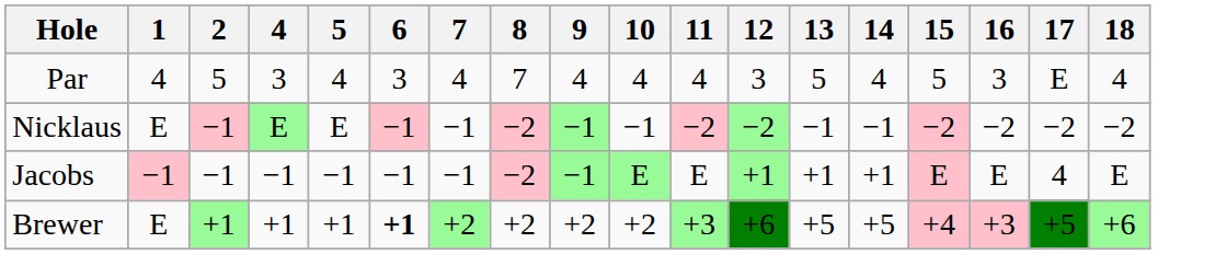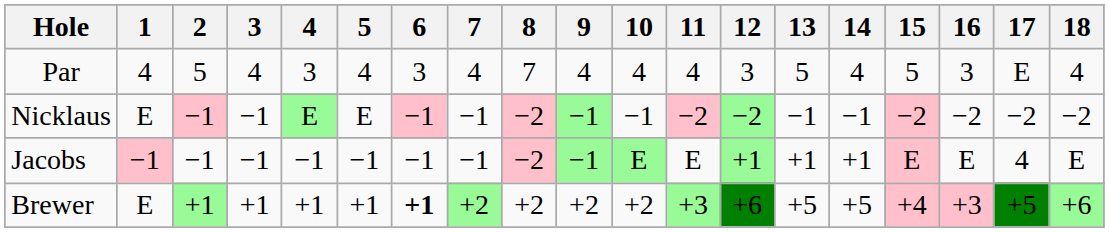 <table class="wikitable" style="text-align:center">
 <tr>
 <th>Hole</th>
 <th>  1  </th>
 <th>  2  </th>
+<th>  3  </th>
 <th>  4  </th>
 <th>  5  </th>
 <th>  6  </th>
 <th>  7  </th>
 <th>  8  </th>
 <th>  9  </th>
 <th> 10 </th>
 <th> 11 </th>
 <th> 12 </th>
 <th> 13 </th>
 <th> 14 </th>
 <th> 15 </th>
 <th> 16 </th>
 <th> 17 </th>
 <th> 18 </th>
 </tr>
 <tr>
 <td>Par</td>
 <td>4</td>
 <td>5</td>
+<td>4</td>
 <td>3</td>
 <td>4</td>
 <td>3</td>
 <td>4</td>
 <td>7</td>
 <td>4</td>
 <td>4</td>
 <td>4</td>
 <td>3</td>
 <td>5</td>
 <td>4</td>
 <td>5</td>
 <td>3</td>
 <td>E</td>
 <td>4</td>
 </tr>
 <tr>
 <td align=left> Nicklaus</td>
 <td>E</td>
 <td style="background: Pink;">−1</td>
+<td>−1</td>
 <td style="background: PaleGreen;">E</td>
 <td>E</td>
 <td style="background: Pink;">−1</td>
 <td>−1</td>
 <td style="background: Pink;">−2</td>
 <td style="background: PaleGreen;">−1</td>
 <td>−1</td>
 <td style="background: Pink;">−2</td>
 <td style="background: PaleGreen;">−2</td>
 <td>−1</td>
 <td>−1</td>
 <td style="background: Pink;">−2</td>
 <td>−2</td>
 <td>−2</td>
 <td>−2</td>
 </tr>
 <tr>
 <td align=left> Jacobs</td>
 <td style="background: Pink;">−1</td>
 <td>−1</td>
 <td>−1</td>
 <td>−1</td>
 <td>−1</td>
 <td>−1</td>
+<td>−1</td>
 <td style="background: Pink;">−2</td>
 <td style="background: PaleGreen;">−1</td>
 <td style="background: PaleGreen;">E</td>
 <td>E</td>
 <td style="background: PaleGreen;">+1</td>
 <td>+1</td>
 <td>+1</td>
 <td style="background: Pink;">E</td>
 <td>E</td>
 <td>4</td>
 <td>E</td>
 </tr>
 <tr>
 <td align=left> Brewer</td>
 <td>E</td>
 <td style="background: PaleGreen;">+1</td>
 <td>+1</td>
 <td>+1</td>
+<td>+1</td>
 <td><strong>+1</strong></td>
 <td style="background: PaleGreen;">+2</td>
 <td>+2</td>
 <td>+2</td>
 <td>+2</td>
 <td style="background: PaleGreen;">+3</td>
 <td style="background: Green;">+6</td>
 <td>+5</td>
 <td>+5</td>
 <td style="background: Pink;">+4</td>
 <td style="background: Pink;">+3</td>
 <td style="background: Green;">+5</td>
 <td style="background: PaleGreen;">+6</td>
 </tr>
 </table>
